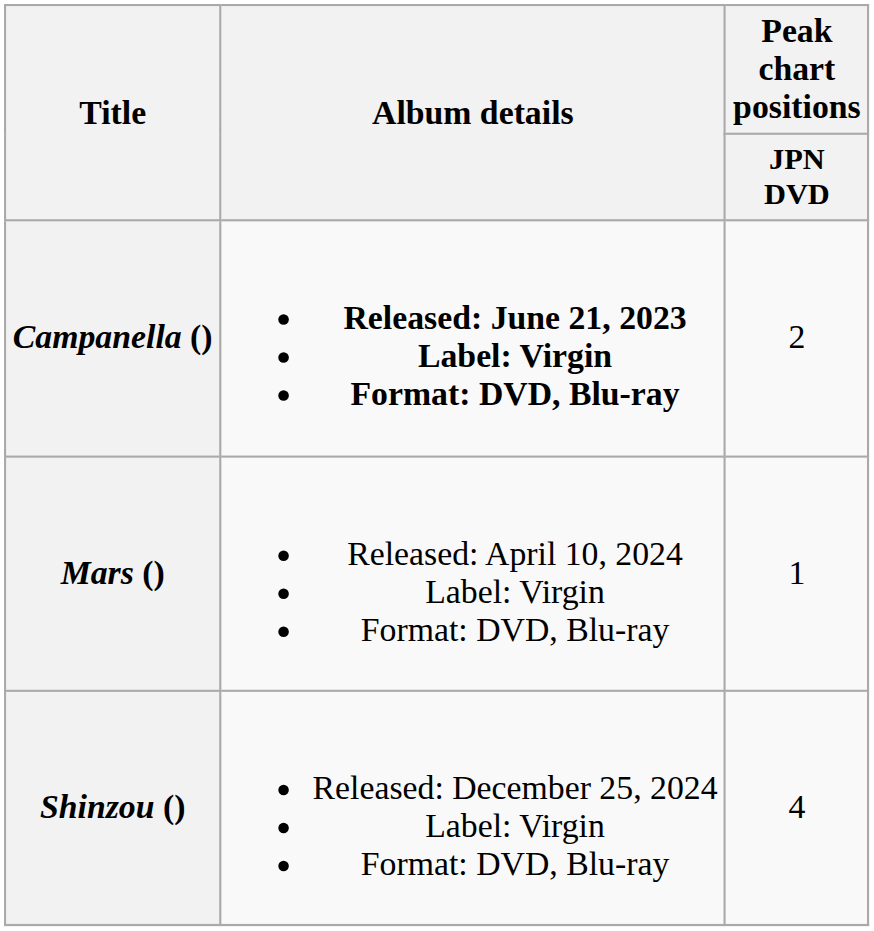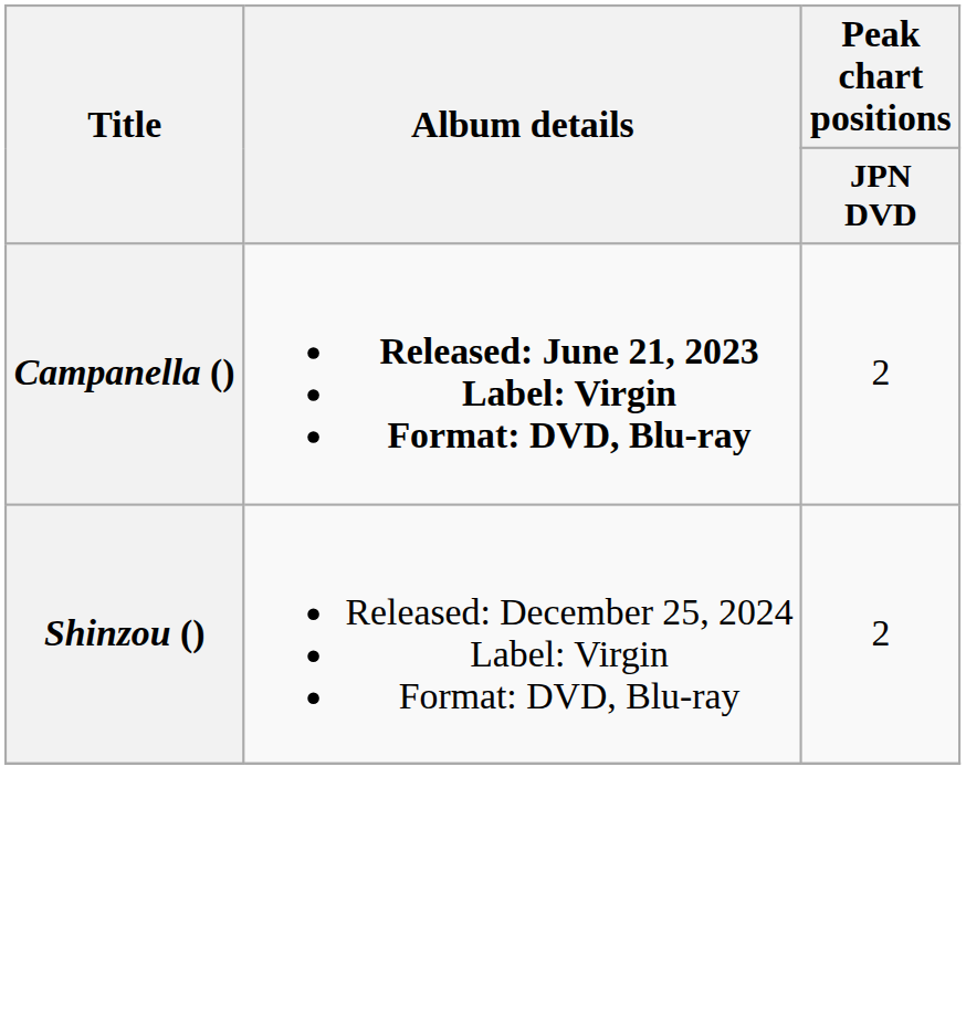 <table class="wikitable plainrowheaders" style="text-align:center">
 <tr>
 <th rowspan="2" scope="col">Title</th>
 <th rowspan="2" scope="col">Album details</th>
 <th>Peak chart positions</th>
 </tr>
 <tr>
 <th scope="col" style="width:2.5em;font-size:90%;">JPN<br>DVD<br></th>
 </tr>
 <tr>
 <th scope="row"><em>Campanella</em> ()</th>
 <td><strong><br><ul><li>Released: June 21, 2023</li><li>Label: Virgin</li><li>Format: DVD, Blu-ray</li></ul></strong></td>
 <td>2</td>
 </tr>
 <tr>
-<th scope="row"><em>Mars</em> (<em></em>)</th>
-<td><br><ul><li>Released: April 10, 2024</li><li>Label: Virgin</li><li>Format: DVD, Blu-ray</li></ul></td>
-<td>1</td>
-</tr>
-<tr>
 <th scope="row"><em>Shinzou</em> (<em></em>)</th>
 <td><br><ul><li>Released: December 25, 2024</li><li>Label: Virgin</li><li>Format: DVD, Blu-ray</li></ul></td>
-<td>4</td>
+<td>2</td>
 </tr>
 <tr>
 </tr>
 </table>
